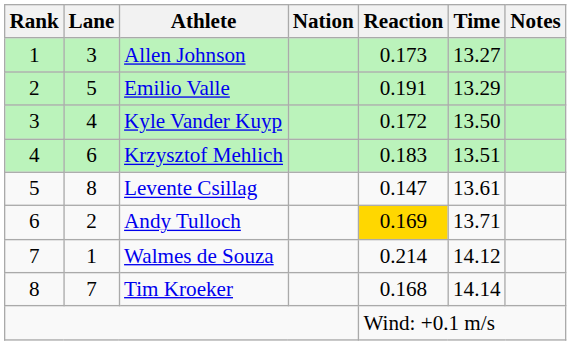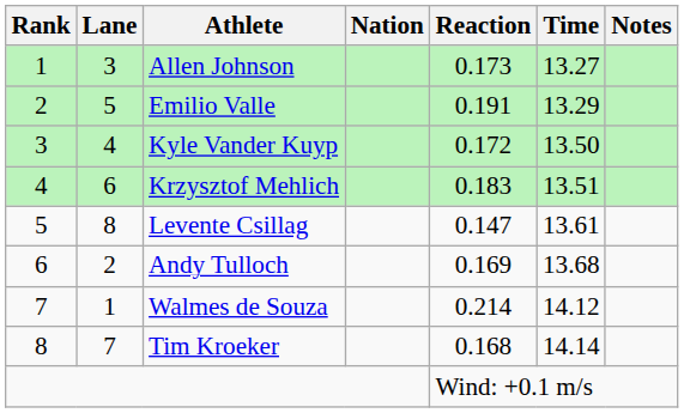 <table class="wikitable sortable" style="text-align:center">
 <tr>
 <th>Rank</th>
 <th>Lane</th>
 <th>Athlete</th>
 <th>Nation</th>
 <th>Reaction</th>
 <th>Time</th>
 <th>Notes</th>
 </tr>
 <tr bgcolor=bbf3bb>
 <td>1</td>
 <td>3</td>
 <td align="left"><a href='#'>Allen Johnson</a></td>
 <td align=left></td>
 <td>0.173</td>
 <td>13.27</td>
 <td></td>
 </tr>
 <tr bgcolor=bbf3bb>
 <td>2</td>
 <td>5</td>
 <td align="left"><a href='#'>Emilio Valle</a></td>
 <td align=left></td>
 <td>0.191</td>
 <td>13.29</td>
 <td></td>
 </tr>
 <tr bgcolor=bbf3bb>
 <td>3</td>
 <td>4</td>
 <td align="left"><a href='#'>Kyle Vander Kuyp</a></td>
 <td align=left></td>
 <td>0.172</td>
 <td>13.50</td>
 <td></td>
 </tr>
 <tr bgcolor=bbf3bb>
 <td>4</td>
 <td>6</td>
 <td align="left"><a href='#'>Krzysztof Mehlich</a></td>
 <td align=left></td>
 <td>0.183</td>
 <td>13.51</td>
 <td></td>
 </tr>
 <tr>
 <td>5</td>
 <td>8</td>
 <td align="left"><a href='#'>Levente Csillag</a></td>
 <td align=left></td>
 <td>0.147</td>
 <td>13.61</td>
 <td></td>
 </tr>
 <tr>
 <td>6</td>
 <td>2</td>
 <td align="left"><a href='#'>Andy Tulloch</a></td>
 <td align=left></td>
-<td style="background: gold;">0.169</td>
-<td>13.71</td>
+<td>0.169</td>
+<td>13.68</td>
 <td></td>
 </tr>
 <tr>
 <td>7</td>
 <td>1</td>
 <td align="left"><a href='#'>Walmes de Souza</a></td>
 <td align=left></td>
 <td>0.214</td>
 <td>14.12</td>
 <td></td>
 </tr>
 <tr>
 <td>8</td>
 <td>7</td>
 <td align="left"><a href='#'>Tim Kroeker</a></td>
 <td align=left></td>
 <td>0.168</td>
 <td>14.14</td>
 <td></td>
 </tr>
 <tr class="sortbottom">
 <td colspan=4></td>
 <td colspan="3" style="text-align:left;">Wind: +0.1 m/s</td>
 </tr>
 </table>
